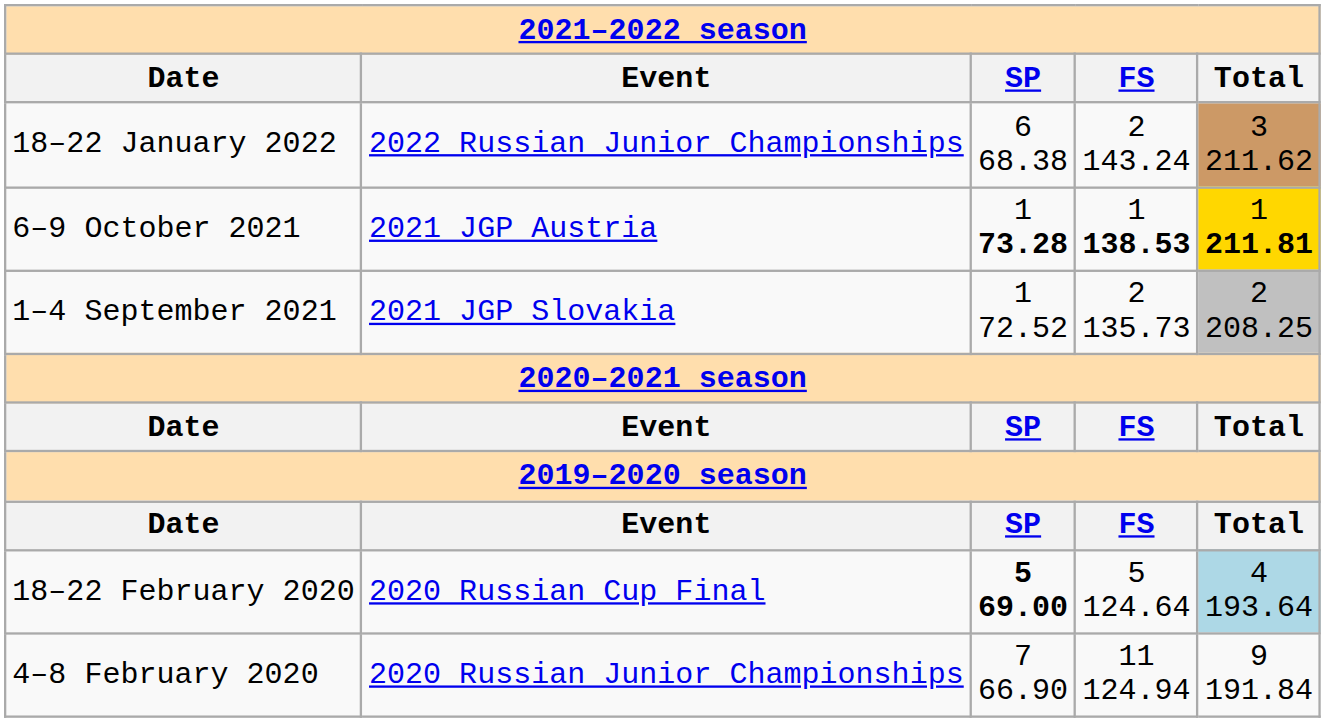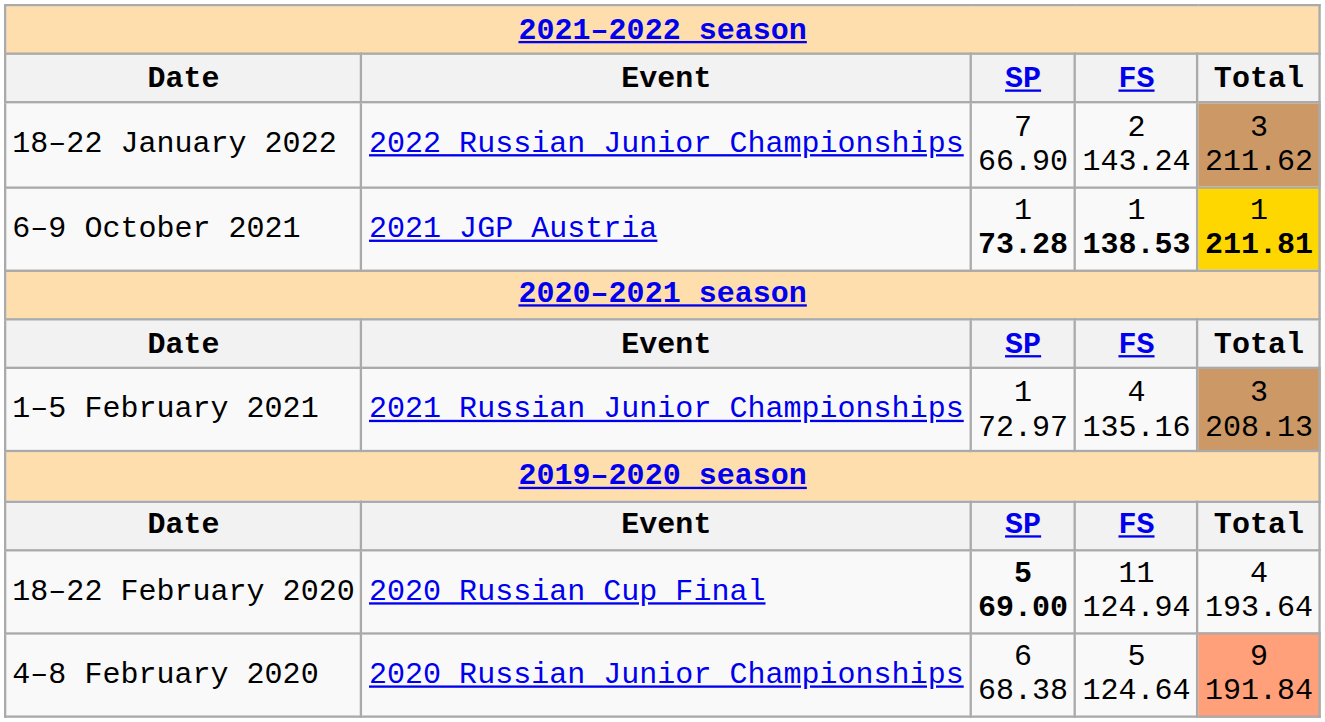 <table class="wikitable">
 <tr>
 <td style="background-color: #ffdead; " colspan=5 align=center><a href='#'><strong>2021–2022 season</strong></a></td>
 </tr>
 <tr>
 <th>Date</th>
 <th>Event</th>
 <th><a href='#'>SP</a></th>
 <th><a href='#'>FS</a></th>
 <th>Total</th>
 </tr>
 <tr>
 <td>18–22 January 2022</td>
 <td><a href='#'>2022 Russian Junior Championships</a></td>
-<td align=center>6 <br> 68.38</td>
+<td align=center>7 <br> 66.90</td>
 <td align=center>2 <br> 143.24</td>
 <td align=center bgcolor=cc9966>3 <br> 211.62</td>
 </tr>
 <tr>
 <td>6–9 October 2021</td>
 <td><a href='#'>2021 JGP Austria</a></td>
 <td align=center>1 <br> <strong>73.28</strong></td>
 <td align=center>1 <br> <strong>138.53</strong></td>
 <td align=center bgcolor=gold>1 <br> <strong>211.81</strong></td>
 </tr>
 <tr>
-<td>1–4 September 2021</td>
-<td><a href='#'>2021 JGP Slovakia</a></td>
-<td align=center>1 <br> 72.52</td>
-<td align=center>2 <br> 135.73</td>
-<td align=center bgcolor=silver>2 <br> 208.25</td>
-</tr>
-<tr>
 <td style="background-color: #ffdead; " colspan=5 align=center><a href='#'><strong>2020–2021 season</strong></a></td>
 </tr>
 <tr>
 <th>Date</th>
 <th>Event</th>
 <th><a href='#'>SP</a></th>
 <th><a href='#'>FS</a></th>
 <th>Total</th>
+</tr>
+<tr>
+<td>1–5 February 2021</td>
+<td><a href='#'>2021 Russian Junior Championships</a></td>
+<td align=center>1 <br> 72.97</td>
+<td align=center>4 <br> 135.16</td>
+<td align=center bgcolor=cc9966>3 <br> 208.13</td>
 </tr>
 <tr>
 <td style="background-color: #ffdead; " colspan=5 align=center><a href='#'><strong>2019–2020 season</strong></a></td>
 </tr>
 <tr>
 <th>Date</th>
 <th>Event</th>
 <th><a href='#'>SP</a></th>
 <th><a href='#'>FS</a></th>
 <th>Total</th>
 </tr>
 <tr>
 <td>18–22 February 2020</td>
 <td><a href='#'>2020 Russian Cup Final</a></td>
 <td align=center><strong>5 <br> 69.00</strong></td>
-<td align=center>5 <br> 124.64</td>
-<td align=center style="background: lightblue;">4 <br> 193.64</td>
+<td align=center>11 <br> 124.94</td>
+<td align=center>4 <br> 193.64</td>
 </tr>
 <tr>
 <td>4–8 February 2020</td>
 <td><a href='#'>2020 Russian Junior Championships</a></td>
-<td align=center>7 <br> 66.90</td>
-<td align=center>11 <br> 124.94</td>
-<td align=center>9 <br> 191.84</td>
+<td align=center>6 <br> 68.38</td>
+<td align=center>5 <br> 124.64</td>
+<td align=center style="background: lightsalmon;">9 <br> 191.84</td>
 </tr>
 </table>
